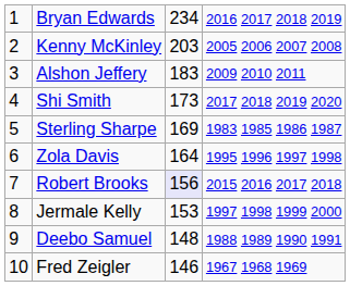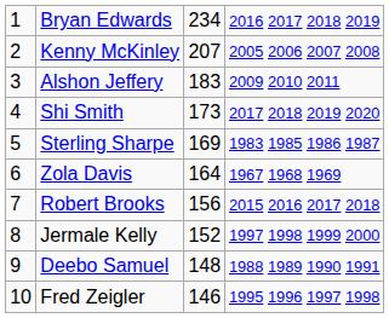 <table class="wikitable">
 <tr>
 </tr>
 <tr>
 <td>1</td>
 <td><a href='#'>Bryan Edwards</a></td>
 <td>234</td>
 <td style="font-size:80%;"><a href='#'>2016</a> <a href='#'>2017</a> <a href='#'>2018</a> <a href='#'>2019</a></td>
 </tr>
 <tr>
 <td>2</td>
 <td><a href='#'>Kenny McKinley</a></td>
-<td>203</td>
+<td>207</td>
 <td style="font-size:80%;"><a href='#'>2005</a> <a href='#'>2006</a> <a href='#'>2007</a> <a href='#'>2008</a></td>
 </tr>
 <tr>
 <td>3</td>
 <td><a href='#'>Alshon Jeffery</a></td>
 <td>183</td>
 <td style="font-size:80%;"><a href='#'>2009</a> <a href='#'>2010</a> <a href='#'>2011</a></td>
 </tr>
 <tr>
 <td>4</td>
 <td><a href='#'>Shi Smith</a></td>
 <td>173</td>
 <td style="font-size:80%;"><a href='#'>2017</a> <a href='#'>2018</a> <a href='#'>2019</a> <a href='#'>2020</a></td>
 </tr>
 <tr>
 <td>5</td>
 <td><a href='#'>Sterling Sharpe</a></td>
 <td>169</td>
 <td style="font-size:80%;"><a href='#'>1983</a> <a href='#'>1985</a> <a href='#'>1986</a> <a href='#'>1987</a></td>
 </tr>
 <tr>
 <td>6</td>
 <td><a href='#'>Zola Davis</a></td>
 <td>164</td>
-<td style="font-size:80%;"><a href='#'>1995</a> <a href='#'>1996</a> <a href='#'>1997</a> <a href='#'>1998</a></td>
+<td style="font-size:80%;"><a href='#'>1967</a> <a href='#'>1968</a> <a href='#'>1969</a></td>
 </tr>
 <tr>
 <td>7</td>
 <td><a href='#'>Robert Brooks</a></td>
-<td style="background: lavender;">156</td>
+<td>156</td>
 <td style="font-size:80%;"><a href='#'>2015</a> <a href='#'>2016</a> <a href='#'>2017</a> <a href='#'>2018</a></td>
 </tr>
 <tr>
 <td>8</td>
 <td>Jermale Kelly</td>
-<td>153</td>
+<td>152</td>
 <td style="font-size:80%;"><a href='#'>1997</a> <a href='#'>1998</a> <a href='#'>1999</a> <a href='#'>2000</a></td>
 </tr>
 <tr>
 <td>9</td>
 <td><a href='#'>Deebo Samuel</a></td>
 <td>148</td>
 <td style="font-size:80%;"><a href='#'>1988</a> <a href='#'>1989</a> <a href='#'>1990</a> <a href='#'>1991</a></td>
 </tr>
 <tr>
 <td>10</td>
 <td>Fred Zeigler</td>
 <td>146</td>
-<td style="font-size:80%;"><a href='#'>1967</a> <a href='#'>1968</a> <a href='#'>1969</a></td>
+<td style="font-size:80%;"><a href='#'>1995</a> <a href='#'>1996</a> <a href='#'>1997</a> <a href='#'>1998</a></td>
 </tr>
 </table>
